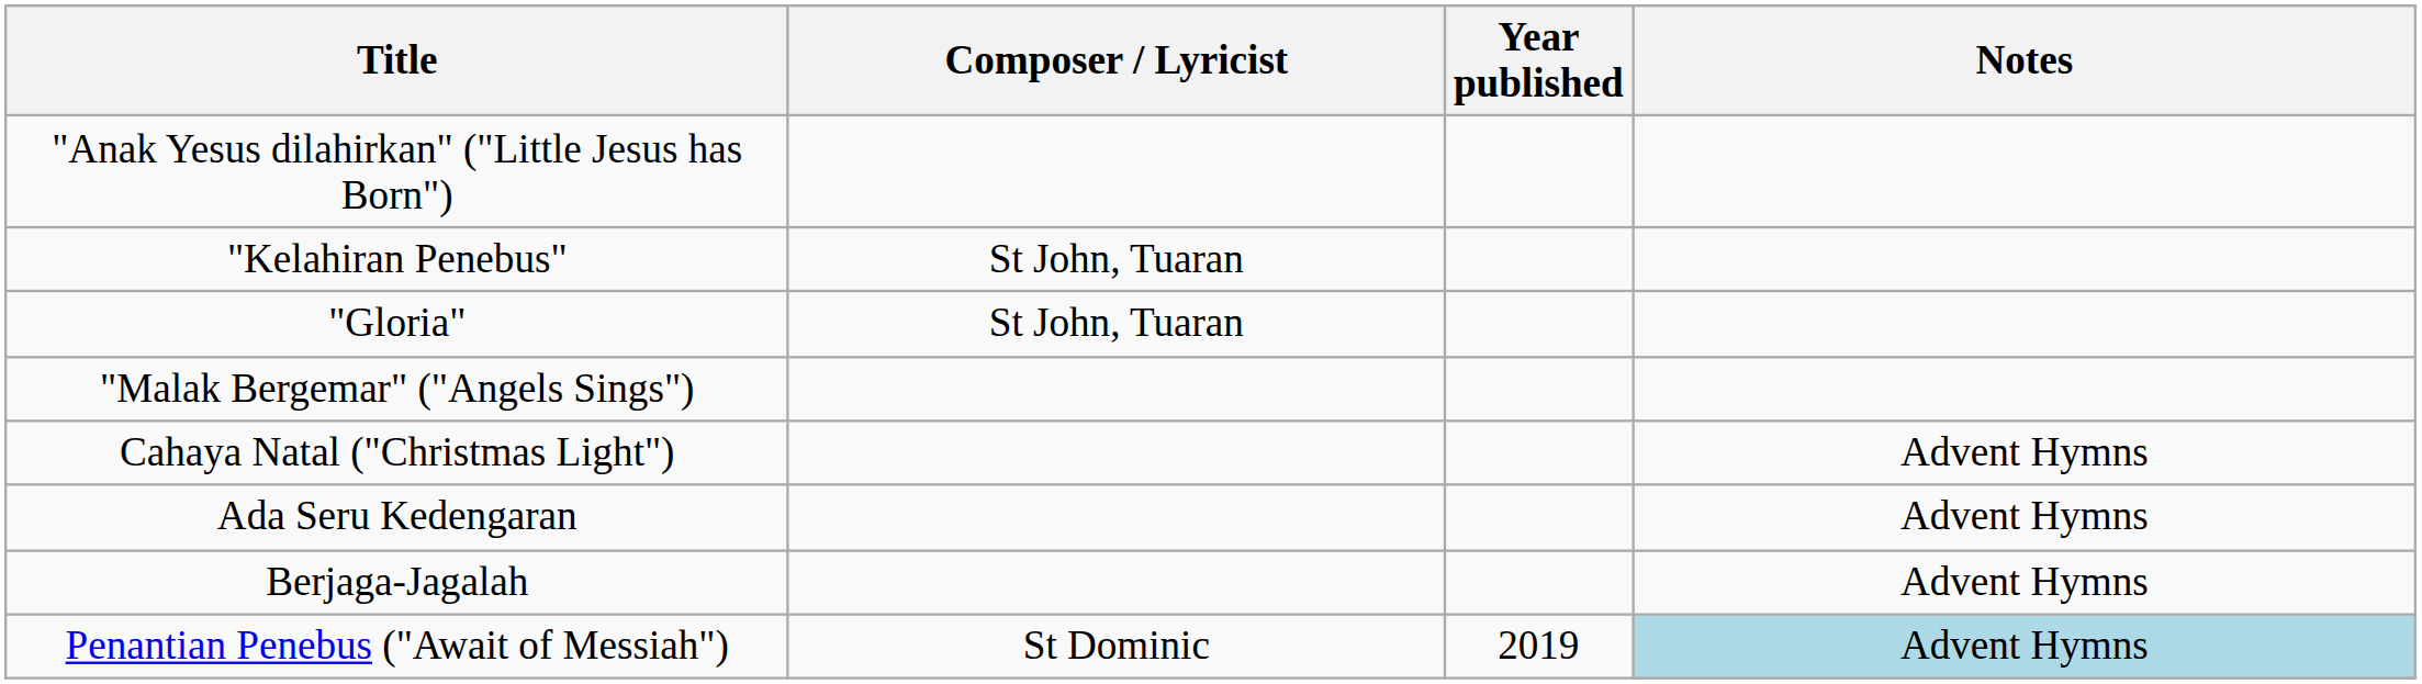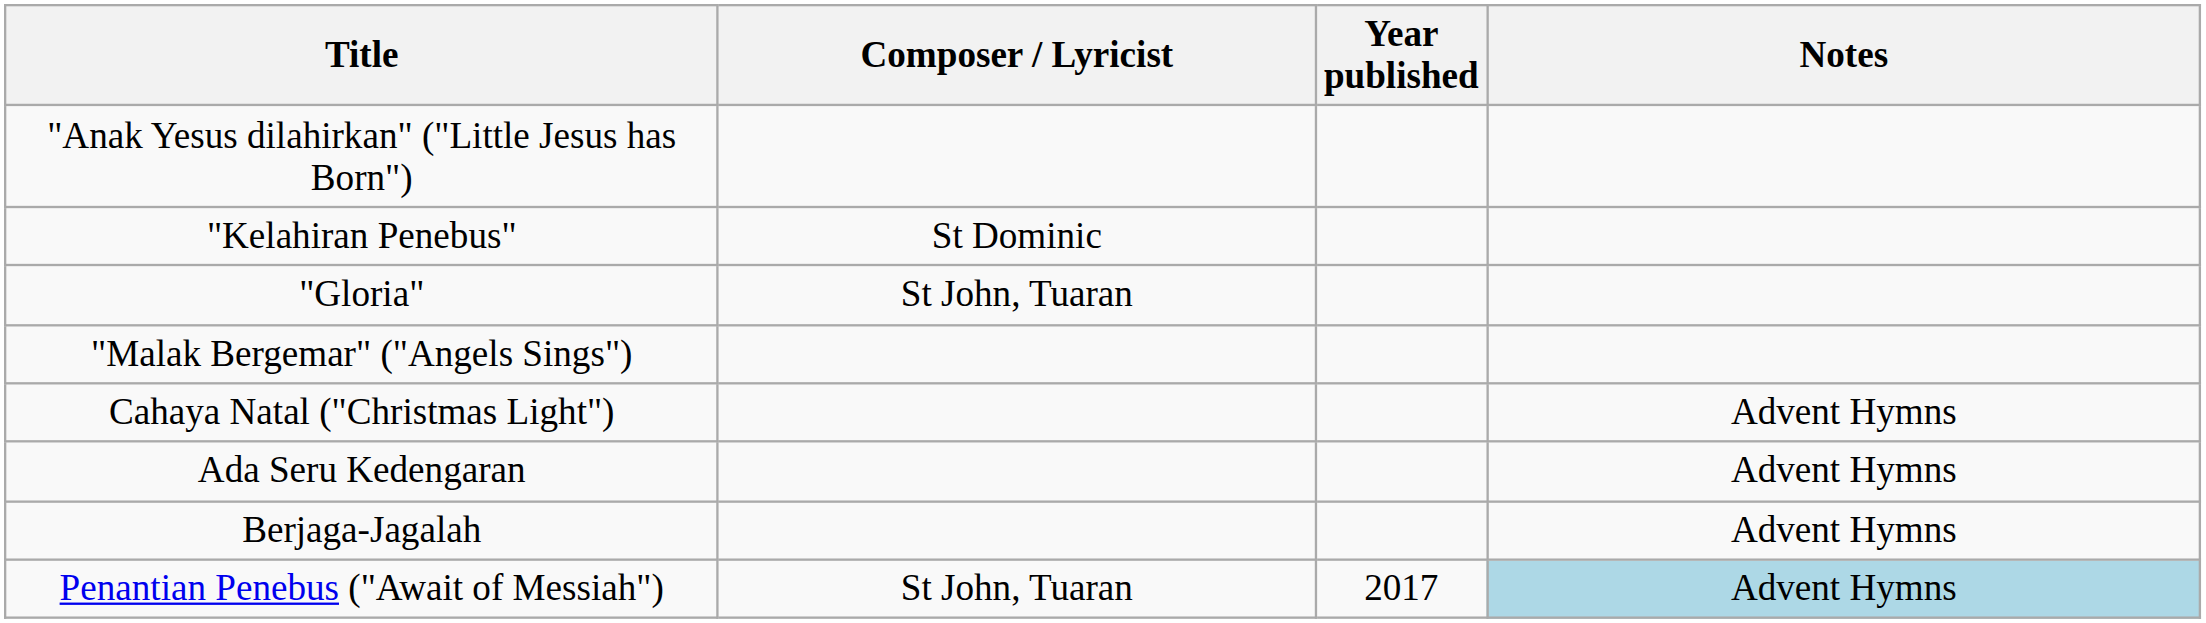 <table class="wikitable" style="text-align:center;">
 <tr>
 <th width="300">Title</th>
 <th width="250">Composer / Lyricist</th>
 <th width="20">Year published</th>
 <th width="300">Notes</th>
 </tr>
 <tr>
 <td>"Anak Yesus dilahirkan" ("Little Jesus has Born")</td>
 <td></td>
 <td></td>
 <td></td>
 </tr>
 <tr>
 <td>"Kelahiran Penebus"</td>
-<td>St John, Tuaran</td>
+<td>St Dominic</td>
 <td></td>
 <td></td>
 </tr>
 <tr>
 <td>"Gloria"</td>
 <td>St John, Tuaran</td>
 <td></td>
 <td></td>
 </tr>
 <tr>
 <td>"Malak Bergemar" ("Angels Sings")</td>
 <td></td>
 <td></td>
 <td></td>
 </tr>
 <tr>
 <td>Cahaya Natal ("Christmas Light")</td>
 <td></td>
 <td></td>
 <td>Advent Hymns</td>
 </tr>
 <tr>
 <td>Ada Seru Kedengaran</td>
 <td></td>
 <td></td>
 <td>Advent Hymns</td>
 </tr>
 <tr>
 <td>Berjaga-Jagalah</td>
 <td></td>
 <td></td>
 <td>Advent Hymns</td>
 </tr>
 <tr>
 <td><a href='#'>Penantian Penebus</a> ("Await of Messiah")</td>
-<td>St Dominic</td>
-<td>2019</td>
+<td>St John, Tuaran</td>
+<td>2017</td>
 <td style="background: lightblue;">Advent Hymns</td>
 </tr>
 </table>
